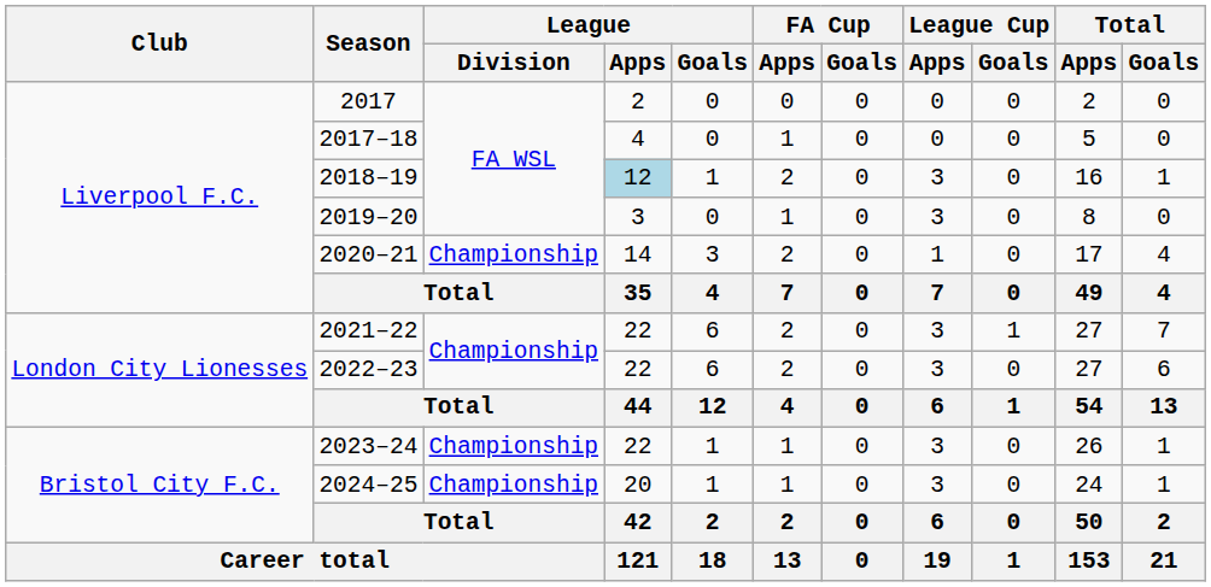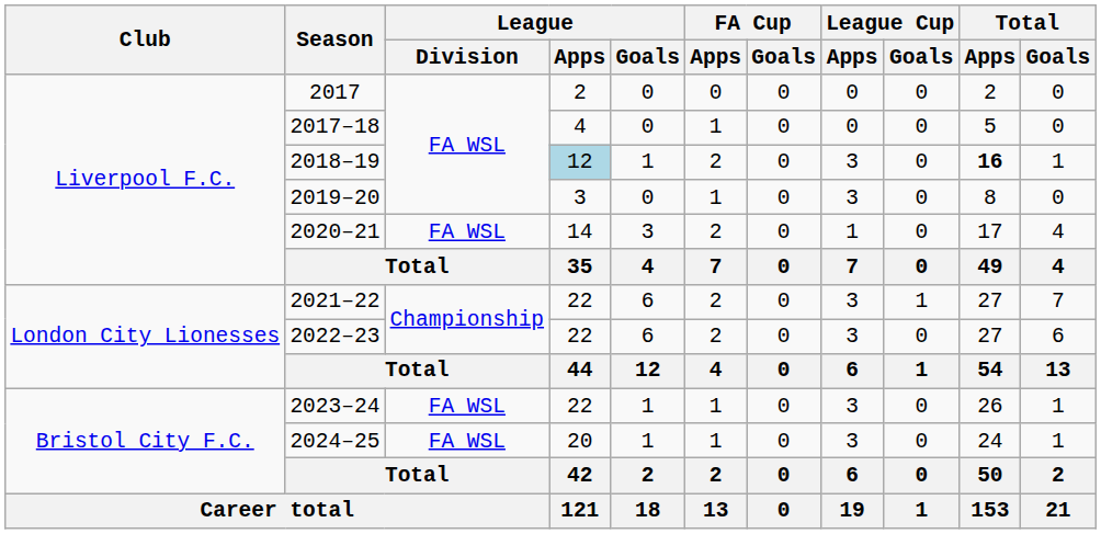 <table class="wikitable" style="text-align:center">
 <tr>
 <th rowspan="2">Club</th>
 <th rowspan="2">Season</th>
 <th colspan="3">League</th>
 <th colspan="2">FA Cup</th>
 <th colspan="2">League Cup</th>
 <th colspan="2">Total</th>
 </tr>
 <tr>
 <th>Division</th>
 <th>Apps</th>
 <th>Goals</th>
 <th>Apps</th>
 <th>Goals</th>
 <th>Apps</th>
 <th>Goals</th>
 <th>Apps</th>
 <th>Goals</th>
 </tr>
 <tr>
 <td rowspan="6"><a href='#'>Liverpool F.C.</a></td>
 <td>2017</td>
 <td rowspan="4"><a href='#'>FA WSL</a></td>
 <td>2</td>
 <td>0</td>
 <td>0</td>
 <td>0</td>
 <td>0</td>
 <td>0</td>
 <td>2</td>
 <td>0</td>
 </tr>
 <tr>
 <td>2017–18</td>
 <td>4</td>
 <td>0</td>
 <td>1</td>
 <td>0</td>
 <td>0</td>
 <td>0</td>
 <td>5</td>
 <td>0</td>
 </tr>
 <tr>
 <td>2018–19</td>
 <td style="background: lightblue;">12</td>
 <td>1</td>
 <td>2</td>
 <td>0</td>
 <td>3</td>
 <td>0</td>
-<td>16</td>
+<td><strong>16</strong></td>
 <td>1</td>
 </tr>
 <tr>
 <td>2019–20</td>
 <td>3</td>
 <td>0</td>
 <td>1</td>
 <td>0</td>
 <td>3</td>
 <td>0</td>
 <td>8</td>
 <td>0</td>
 </tr>
 <tr>
 <td>2020–21</td>
-<td><a href='#'>Championship</a></td>
+<td rowspan="1"><a href='#'>FA WSL</a></td>
 <td>14</td>
 <td>3</td>
 <td>2</td>
 <td>0</td>
 <td>1</td>
 <td>0</td>
 <td>17</td>
 <td>4</td>
 </tr>
 <tr>
 <th colspan="2">Total</th>
 <th>35</th>
 <th>4</th>
 <th>7</th>
 <th>0</th>
 <th>7</th>
 <th>0</th>
 <th>49</th>
 <th>4</th>
 </tr>
 <tr>
 <td rowspan="3"><a href='#'>London City Lionesses</a></td>
 <td>2021–22</td>
 <td rowspan="2"><a href='#'>Championship</a></td>
 <td>22</td>
 <td>6</td>
 <td>2</td>
 <td>0</td>
 <td>3</td>
 <td>1</td>
 <td>27</td>
 <td>7</td>
 </tr>
 <tr>
 <td>2022–23</td>
 <td>22</td>
 <td>6</td>
 <td>2</td>
 <td>0</td>
 <td>3</td>
 <td>0</td>
 <td>27</td>
 <td>6</td>
 </tr>
 <tr>
 <th colspan="2">Total</th>
 <th>44</th>
 <th>12</th>
 <th>4</th>
 <th>0</th>
 <th>6</th>
 <th>1</th>
 <th>54</th>
 <th>13</th>
 </tr>
 <tr>
 <td rowspan="3"><a href='#'>Bristol City F.C.</a></td>
 <td>2023–24</td>
-<td><a href='#'>Championship</a></td>
+<td rowspan="1"><a href='#'>FA WSL</a></td>
 <td>22</td>
 <td>1</td>
 <td>1</td>
 <td>0</td>
 <td>3</td>
 <td>0</td>
 <td>26</td>
 <td>1</td>
 </tr>
 <tr>
 <td>2024–25</td>
-<td><a href='#'>Championship</a></td>
+<td rowspan="1"><a href='#'>FA WSL</a></td>
 <td>20</td>
 <td>1</td>
 <td>1</td>
 <td>0</td>
 <td>3</td>
 <td>0</td>
 <td>24</td>
 <td>1</td>
 </tr>
 <tr>
 <th colspan="2">Total</th>
 <th>42</th>
 <th>2</th>
 <th>2</th>
 <th>0</th>
 <th>6</th>
 <th>0</th>
 <th>50</th>
 <th>2</th>
 </tr>
 <tr>
 <th colspan="3">Career total</th>
 <th>121</th>
 <th>18</th>
 <th>13</th>
 <th>0</th>
 <th>19</th>
 <th>1</th>
 <th>153</th>
 <th>21</th>
 </tr>
 </table>
